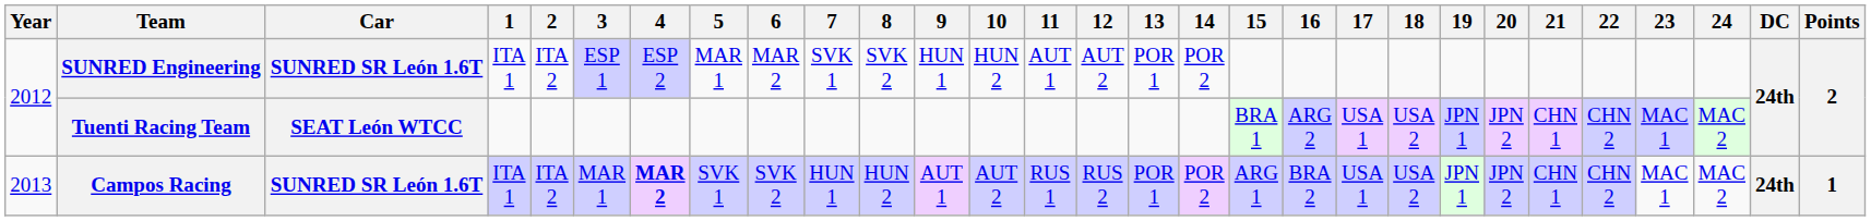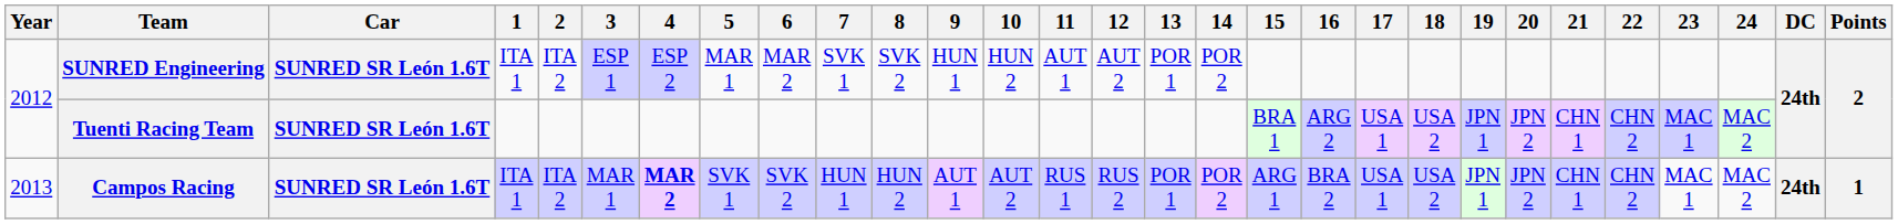 <table class="wikitable" style="text-align:center; font-size:85%">
 <tr>
 <th>Year</th>
 <th>Team</th>
 <th>Car</th>
 <th>1</th>
 <th>2</th>
 <th>3</th>
 <th>4</th>
 <th>5</th>
 <th>6</th>
 <th>7</th>
 <th>8</th>
 <th>9</th>
 <th>10</th>
 <th>11</th>
 <th>12</th>
 <th>13</th>
 <th>14</th>
 <th>15</th>
 <th>16</th>
 <th>17</th>
 <th>18</th>
 <th>19</th>
 <th>20</th>
 <th>21</th>
 <th>22</th>
 <th>23</th>
 <th>24</th>
 <th>DC</th>
 <th>Points</th>
 </tr>
 <tr>
 <td rowspan="2"><a href='#'>2012</a></td>
 <th><a href='#'>SUNRED Engineering</a></th>
 <th><a href='#'>SUNRED SR León 1.6T</a></th>
 <td><a href='#'>ITA<br>1</a></td>
 <td><a href='#'>ITA<br>2</a></td>
 <td style="background:#CFCFFF;"><a href='#'>ESP<br>1</a><br></td>
 <td style="background:#CFCFFF;"><a href='#'>ESP<br>2</a><br></td>
 <td><a href='#'>MAR<br>1</a></td>
 <td><a href='#'>MAR<br>2</a></td>
 <td><a href='#'>SVK<br>1</a></td>
 <td><a href='#'>SVK<br>2</a></td>
 <td><a href='#'>HUN<br>1</a></td>
 <td><a href='#'>HUN<br>2</a></td>
 <td><a href='#'>AUT<br>1</a></td>
 <td><a href='#'>AUT<br>2</a></td>
 <td><a href='#'>POR<br>1</a></td>
 <td><a href='#'>POR<br>2</a></td>
 <td></td>
 <td></td>
 <td></td>
 <td></td>
 <td></td>
 <td></td>
 <td></td>
 <td></td>
 <td></td>
 <td></td>
 <th rowspan="2">24th</th>
 <th rowspan="2">2</th>
 </tr>
 <tr>
 <th><a href='#'>Tuenti Racing Team</a></th>
-<th><a href='#'>SEAT León WTCC</a></th>
+<th><a href='#'>SUNRED SR León 1.6T</a></th>
 <td></td>
 <td></td>
 <td></td>
 <td></td>
 <td></td>
 <td></td>
 <td></td>
 <td></td>
 <td></td>
 <td></td>
 <td></td>
 <td></td>
 <td></td>
 <td></td>
 <td style="background:#dfffdf;"><a href='#'>BRA<br>1</a><br></td>
 <td style="background:#cfcfff;"><a href='#'>ARG<br>2</a><br></td>
 <td style="background:#efcfff;"><a href='#'>USA<br>1</a><br></td>
 <td style="background:#efcfff;"><a href='#'>USA<br>2</a><br></td>
 <td style="background:#CFCFFF;"><a href='#'>JPN<br>1</a><br></td>
 <td style="background:#efcfff;"><a href='#'>JPN<br>2</a><br></td>
 <td style="background:#efcfff;"><a href='#'>CHN<br>1</a><br></td>
 <td style="background:#CFCFFF;"><a href='#'>CHN<br>2</a><br></td>
 <td style="background:#CFCFFF;"><a href='#'>MAC<br>1</a><br></td>
 <td style="background:#dfffdf;"><a href='#'>MAC<br>2</a><br></td>
 </tr>
 <tr>
 <td><a href='#'>2013</a></td>
 <th><a href='#'>Campos Racing</a></th>
 <th><a href='#'>SUNRED SR León 1.6T</a></th>
 <td style="background:#cfcfff;"><a href='#'>ITA<br>1</a><br></td>
 <td style="background:#cfcfff;"><a href='#'>ITA<br>2</a><br></td>
 <td style="background:#cfcfff;"><a href='#'>MAR<br>1</a><br></td>
 <td style="background:#efcfff;"><strong><a href='#'>MAR<br>2</a></strong><br></td>
 <td style="background:#cfcfff;"><a href='#'>SVK<br>1</a><br></td>
 <td style="background:#cfcfff;"><a href='#'>SVK<br>2</a><br></td>
 <td style="background:#cfcfff;"><a href='#'>HUN<br>1</a><br></td>
 <td style="background:#cfcfff;"><a href='#'>HUN<br>2</a><br></td>
 <td style="background:#efcfff;"><a href='#'>AUT<br>1</a><br></td>
 <td style="background:#cfcfff;"><a href='#'>AUT<br>2</a><br></td>
 <td style="background:#cfcfff;"><a href='#'>RUS<br>1</a><br></td>
 <td style="background:#cfcfff;"><a href='#'>RUS<br>2</a><br></td>
 <td style="background:#cfcfff;"><a href='#'>POR<br>1</a><br></td>
 <td style="background:#efcfff;"><a href='#'>POR<br>2</a><br></td>
 <td style="background:#cfcfff;"><a href='#'>ARG<br>1</a><br></td>
 <td style="background:#CFCFFF;"><a href='#'>BRA<br>2</a><br></td>
 <td style="background:#cfcfff;"><a href='#'>USA<br>1</a><br></td>
 <td style="background:#cfcfff;"><a href='#'>USA<br>2</a><br></td>
 <td style="background:#dfffdf;"><a href='#'>JPN<br>1</a><br></td>
 <td style="background:#cfcfff;"><a href='#'>JPN<br>2</a><br></td>
 <td style="background:#cfcfff;"><a href='#'>CHN<br>1</a><br></td>
 <td style="background:#cfcfff;"><a href='#'>CHN<br>2</a><br></td>
 <td><a href='#'>MAC<br>1</a></td>
 <td><a href='#'>MAC<br>2</a></td>
 <th>24th</th>
 <th>1</th>
 </tr>
 </table>
